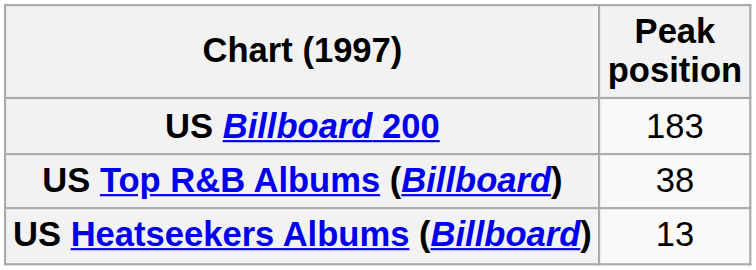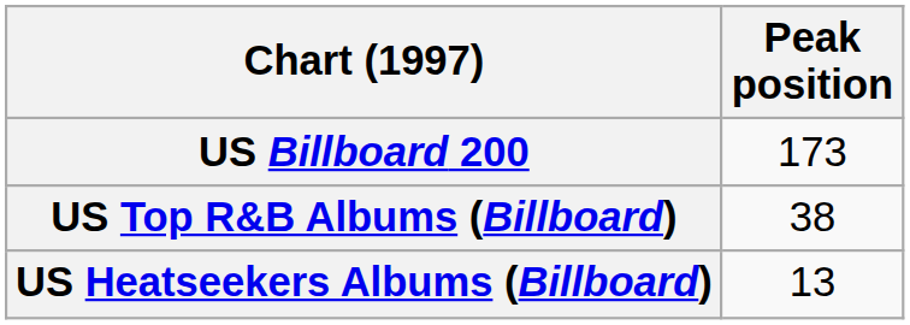 <table class="wikitable sortable plainrowheaders" style="text-align:center">
 <tr>
 <th scope="col">Chart (1997)</th>
 <th scope="col">Peak<br> position</th>
 </tr>
 <tr>
 <th scope="row">US <a href='#'><em>Billboard</em> 200</a></th>
-<td>183</td>
+<td>173</td>
 </tr>
 <tr>
 <th scope="row">US <a href='#'>Top R&B Albums</a> (<em><a href='#'>Billboard</a></em>)</th>
 <td>38</td>
 </tr>
 <tr>
 <th scope="row">US <a href='#'>Heatseekers Albums</a> (<em><a href='#'>Billboard</a></em>)</th>
 <td>13</td>
 </tr>
 </table>
